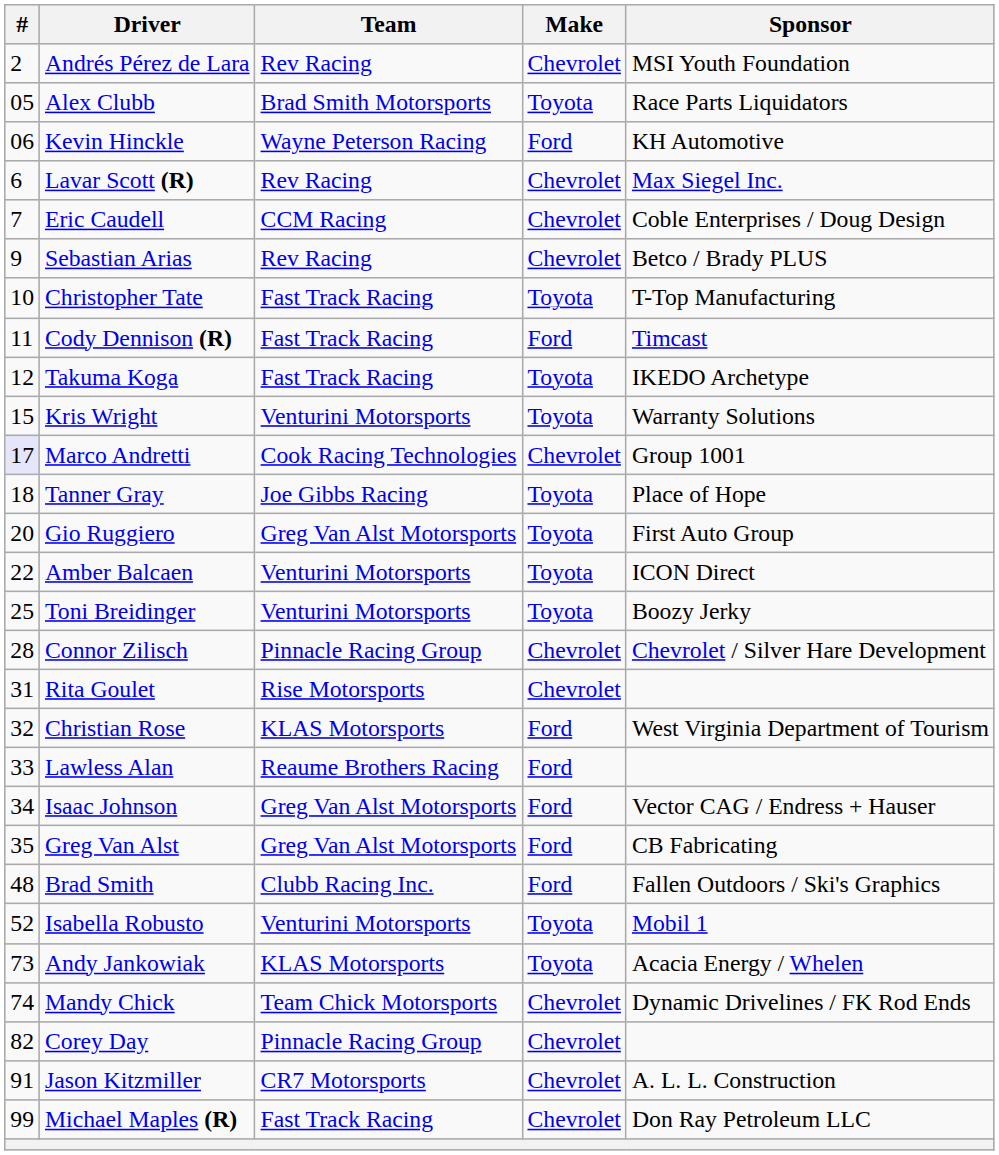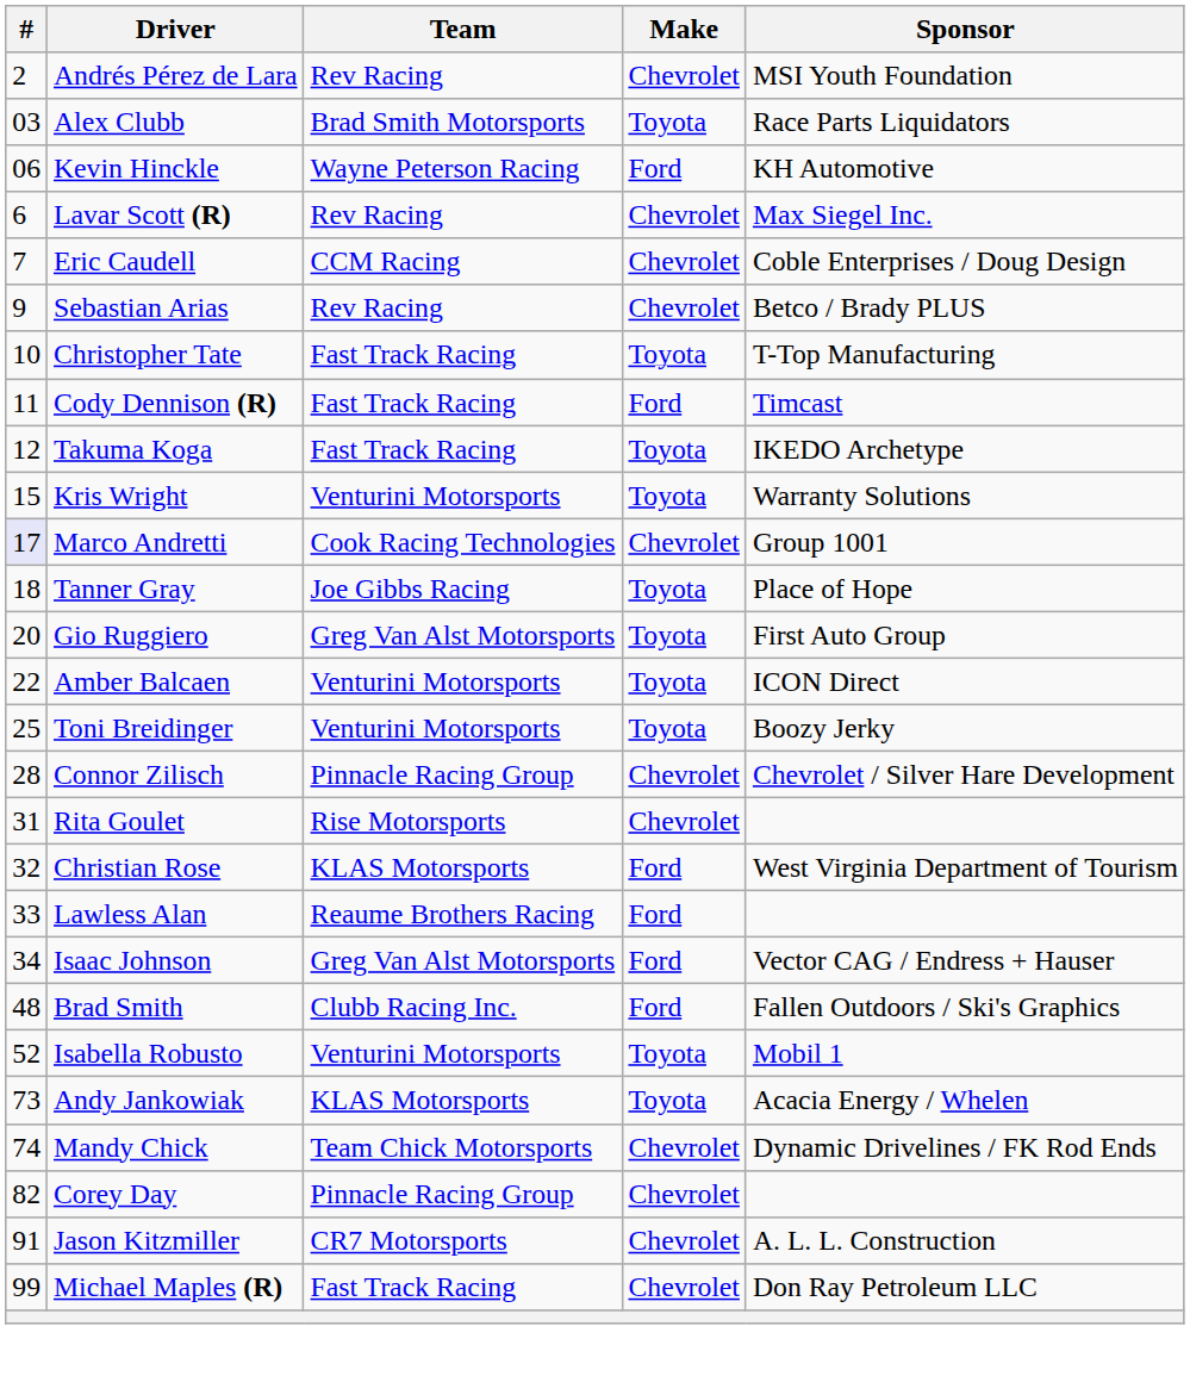 <table class="wikitable" style="font-size: 95%;">
 <tr>
 <th>#</th>
 <th>Driver</th>
 <th>Team</th>
 <th>Make</th>
 <th>Sponsor</th>
 </tr>
 <tr>
 <td>2</td>
 <td nowrap><a href='#'>Andrés Pérez de Lara</a></td>
 <td><a href='#'>Rev Racing</a></td>
 <td><a href='#'>Chevrolet</a></td>
 <td>MSI Youth Foundation</td>
 </tr>
 <tr>
-<td>05</td>
+<td>03</td>
 <td><a href='#'>Alex Clubb</a></td>
 <td><a href='#'>Brad Smith Motorsports</a></td>
 <td><a href='#'>Toyota</a></td>
 <td>Race Parts Liquidators</td>
 </tr>
 <tr>
 <td>06</td>
 <td><a href='#'>Kevin Hinckle</a></td>
 <td><a href='#'>Wayne Peterson Racing</a></td>
 <td><a href='#'>Ford</a></td>
 <td>KH Automotive</td>
 </tr>
 <tr>
 <td>6</td>
 <td><a href='#'>Lavar Scott</a> <strong>(R)</strong></td>
 <td><a href='#'>Rev Racing</a></td>
 <td><a href='#'>Chevrolet</a></td>
 <td><a href='#'>Max Siegel Inc.</a></td>
 </tr>
 <tr>
 <td>7</td>
 <td><a href='#'>Eric Caudell</a></td>
 <td><a href='#'>CCM Racing</a></td>
 <td><a href='#'>Chevrolet</a></td>
 <td>Coble Enterprises / Doug Design</td>
 </tr>
 <tr>
 <td>9</td>
 <td><a href='#'>Sebastian Arias</a></td>
 <td><a href='#'>Rev Racing</a></td>
 <td><a href='#'>Chevrolet</a></td>
 <td>Betco / Brady PLUS</td>
 </tr>
 <tr>
 <td>10</td>
 <td><a href='#'>Christopher Tate</a></td>
 <td><a href='#'>Fast Track Racing</a></td>
 <td><a href='#'>Toyota</a></td>
 <td>T-Top Manufacturing</td>
 </tr>
 <tr>
 <td>11</td>
 <td><a href='#'>Cody Dennison</a> <strong>(R)</strong></td>
 <td><a href='#'>Fast Track Racing</a></td>
 <td><a href='#'>Ford</a></td>
 <td><a href='#'>Timcast</a></td>
 </tr>
 <tr>
 <td>12</td>
 <td><a href='#'>Takuma Koga</a></td>
 <td><a href='#'>Fast Track Racing</a></td>
 <td><a href='#'>Toyota</a></td>
 <td>IKEDO Archetype</td>
 </tr>
 <tr>
 <td>15</td>
 <td><a href='#'>Kris Wright</a></td>
 <td><a href='#'>Venturini Motorsports</a></td>
 <td><a href='#'>Toyota</a></td>
 <td>Warranty Solutions</td>
 </tr>
 <tr>
 <td style="background: lavender;">17</td>
 <td><a href='#'>Marco Andretti</a></td>
 <td><a href='#'>Cook Racing Technologies</a></td>
 <td><a href='#'>Chevrolet</a></td>
 <td>Group 1001</td>
 </tr>
 <tr>
 <td>18</td>
 <td><a href='#'>Tanner Gray</a></td>
 <td><a href='#'>Joe Gibbs Racing</a></td>
 <td><a href='#'>Toyota</a></td>
 <td>Place of Hope</td>
 </tr>
 <tr>
 <td>20</td>
 <td><a href='#'>Gio Ruggiero</a></td>
 <td nowrap><a href='#'>Greg Van Alst Motorsports</a></td>
 <td><a href='#'>Toyota</a></td>
 <td>First Auto Group</td>
 </tr>
 <tr>
 <td>22</td>
 <td><a href='#'>Amber Balcaen</a></td>
 <td><a href='#'>Venturini Motorsports</a></td>
 <td><a href='#'>Toyota</a></td>
 <td>ICON Direct</td>
 </tr>
 <tr>
 <td>25</td>
 <td><a href='#'>Toni Breidinger</a></td>
 <td><a href='#'>Venturini Motorsports</a></td>
 <td><a href='#'>Toyota</a></td>
 <td>Boozy Jerky</td>
 </tr>
 <tr>
 <td>28</td>
 <td><a href='#'>Connor Zilisch</a></td>
 <td><a href='#'>Pinnacle Racing Group</a></td>
 <td><a href='#'>Chevrolet</a></td>
 <td><a href='#'>Chevrolet</a> / Silver Hare Development</td>
 </tr>
 <tr>
 <td>31</td>
 <td><a href='#'>Rita Goulet</a></td>
 <td><a href='#'>Rise Motorsports</a></td>
 <td><a href='#'>Chevrolet</a></td>
 <td></td>
 </tr>
 <tr>
 <td>32</td>
 <td><a href='#'>Christian Rose</a></td>
 <td><a href='#'>KLAS Motorsports</a></td>
 <td><a href='#'>Ford</a></td>
 <td nowrap>West Virginia Department of Tourism</td>
 </tr>
 <tr>
 <td>33</td>
 <td><a href='#'>Lawless Alan</a></td>
 <td><a href='#'>Reaume Brothers Racing</a></td>
 <td><a href='#'>Ford</a></td>
 <td></td>
 </tr>
 <tr>
 <td>34</td>
 <td><a href='#'>Isaac Johnson</a></td>
 <td><a href='#'>Greg Van Alst Motorsports</a></td>
 <td><a href='#'>Ford</a></td>
 <td>Vector CAG / Endress + Hauser</td>
 </tr>
 <tr>
-<td>35</td>
-<td><a href='#'>Greg Van Alst</a></td>
-<td nowrap><a href='#'>Greg Van Alst Motorsports</a></td>
-<td><a href='#'>Ford</a></td>
-<td>CB Fabricating</td>
-</tr>
-<tr>
 <td>48</td>
 <td><a href='#'>Brad Smith</a></td>
 <td><a href='#'>Clubb Racing Inc.</a></td>
 <td><a href='#'>Ford</a></td>
 <td>Fallen Outdoors / Ski's Graphics</td>
 </tr>
 <tr>
 <td>52</td>
 <td><a href='#'>Isabella Robusto</a></td>
 <td><a href='#'>Venturini Motorsports</a></td>
 <td><a href='#'>Toyota</a></td>
 <td><a href='#'>Mobil 1</a></td>
 </tr>
 <tr>
 <td>73</td>
 <td><a href='#'>Andy Jankowiak</a></td>
 <td><a href='#'>KLAS Motorsports</a></td>
 <td><a href='#'>Toyota</a></td>
 <td>Acacia Energy / <a href='#'>Whelen</a></td>
 </tr>
 <tr>
 <td>74</td>
 <td><a href='#'>Mandy Chick</a></td>
 <td><a href='#'>Team Chick Motorsports</a></td>
 <td><a href='#'>Chevrolet</a></td>
 <td>Dynamic Drivelines / FK Rod Ends</td>
 </tr>
 <tr>
 <td>82</td>
 <td><a href='#'>Corey Day</a></td>
 <td><a href='#'>Pinnacle Racing Group</a></td>
 <td><a href='#'>Chevrolet</a></td>
 <td></td>
 </tr>
 <tr>
 <td>91</td>
 <td><a href='#'>Jason Kitzmiller</a></td>
 <td><a href='#'>CR7 Motorsports</a></td>
 <td><a href='#'>Chevrolet</a></td>
 <td>A. L. L. Construction</td>
 </tr>
 <tr>
 <td>99</td>
 <td><a href='#'>Michael Maples</a> <strong>(R)</strong></td>
 <td><a href='#'>Fast Track Racing</a></td>
 <td><a href='#'>Chevrolet</a></td>
 <td>Don Ray Petroleum LLC</td>
 </tr>
 <tr>
 <th colspan="5"></th>
 </tr>
 </table>
